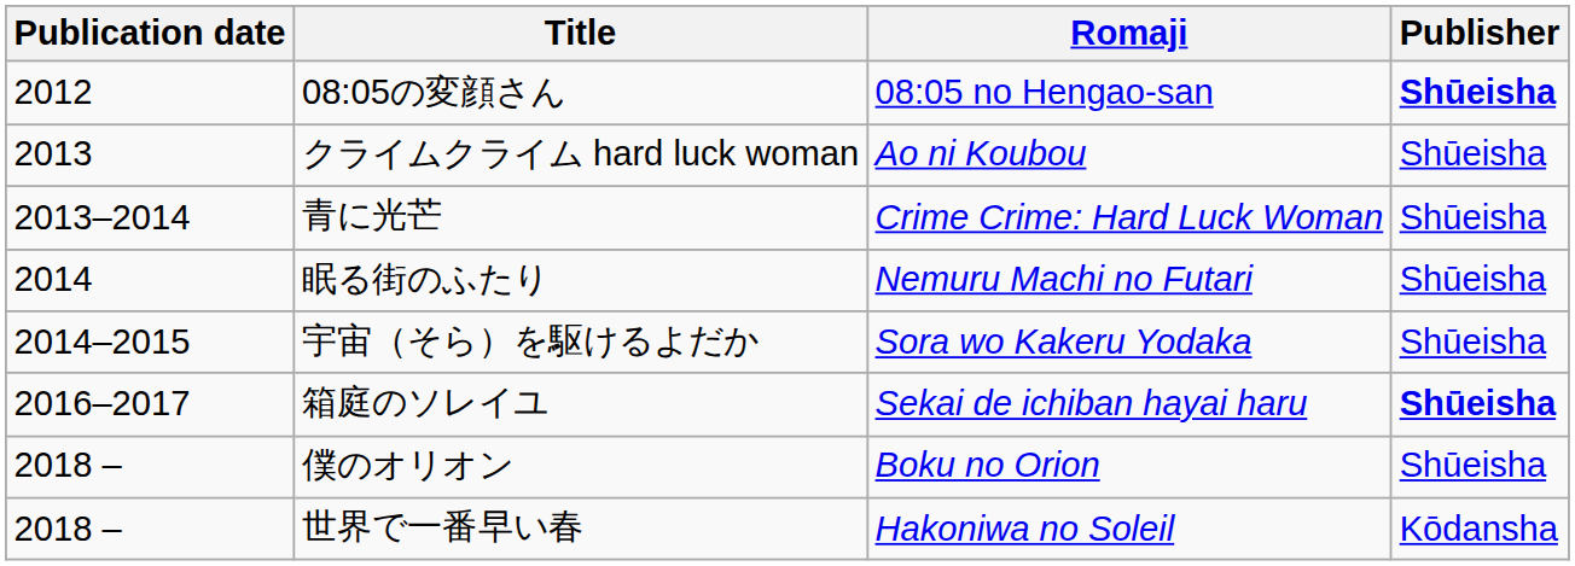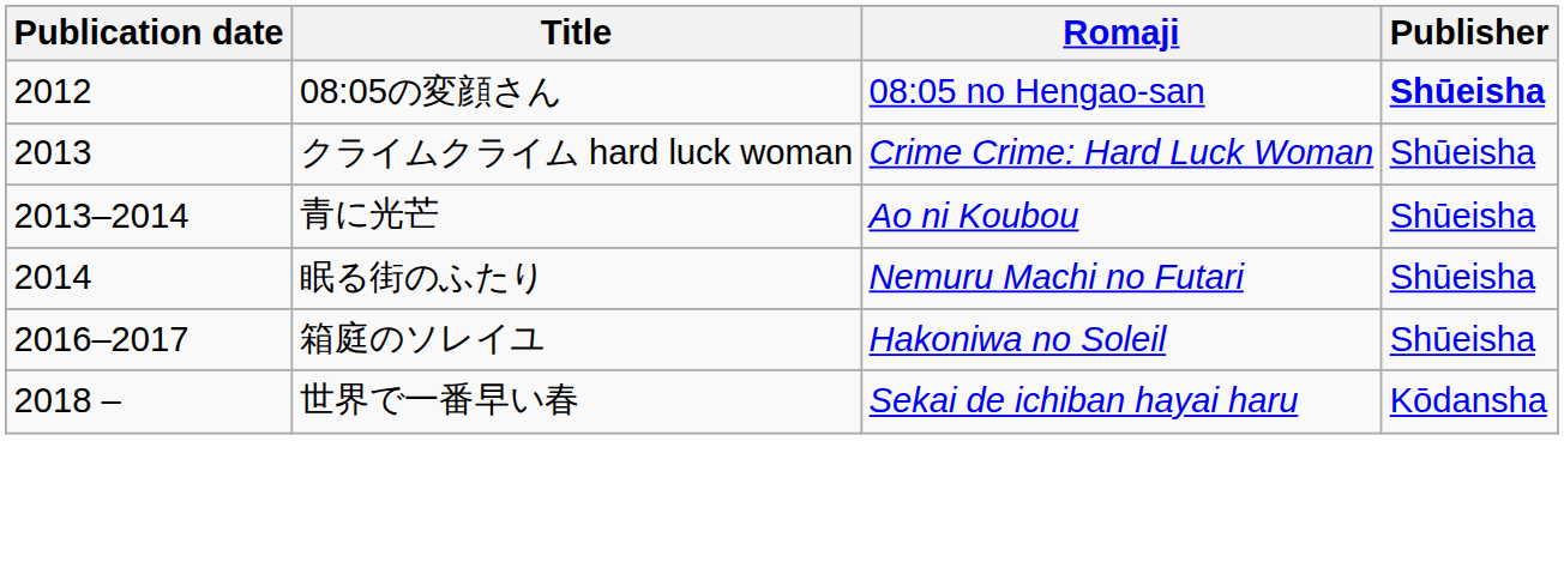 <table class="wikitable sortable">
 <tr>
 <th>Publication date</th>
 <th>Title</th>
 <th><a href='#'>Romaji</a></th>
 <th>Publisher</th>
 </tr>
 <tr>
 <td>2012</td>
 <td>08:05の変顔さん</td>
 <td><a href='#'>08:05 no Hengao-san</a></td>
 <td><strong><a href='#'>Shūeisha</a></strong></td>
 </tr>
 <tr>
 <td>2013</td>
 <td>クライムクライム hard luck woman</td>
-<td><em><a href='#'>Ao ni Koubou</a></em></td>
+<td><em><a href='#'>Crime Crime: Hard Luck Woman</a></em></td>
 <td><a href='#'>Shūeisha</a></td>
 </tr>
 <tr>
 <td>2013–2014</td>
 <td>青に光芒</td>
-<td><em><a href='#'>Crime Crime: Hard Luck Woman</a></em></td>
+<td><em><a href='#'>Ao ni Koubou</a></em></td>
 <td><a href='#'>Shūeisha</a></td>
 </tr>
 <tr>
 <td>2014</td>
 <td>眠る街のふたり</td>
 <td><em><a href='#'>Nemuru Machi no Futari</a></em></td>
 <td><a href='#'>Shūeisha</a></td>
 </tr>
 <tr>
-<td>2014–2015</td>
-<td>宇宙（そら）を駆けるよだか</td>
-<td><em><a href='#'>Sora wo Kakeru Yodaka</a></em></td>
-<td><a href='#'>Shūeisha</a></td>
-</tr>
-<tr>
 <td>2016–2017</td>
 <td>箱庭のソレイユ</td>
-<td><em><a href='#'>Sekai de ichiban hayai haru</a></em></td>
-<td><strong><a href='#'>Shūeisha</a></strong></td>
-</tr>
-<tr>
-<td>2018 –</td>
-<td>僕のオリオン</td>
-<td><em><a href='#'>Boku no Orion</a></em></td>
+<td><em><a href='#'>Hakoniwa no Soleil</a></em></td>
 <td><a href='#'>Shūeisha</a></td>
 </tr>
 <tr>
 <td>2018 –</td>
 <td>世界で一番早い春</td>
-<td><em><a href='#'>Hakoniwa no Soleil</a></em></td>
+<td><em><a href='#'>Sekai de ichiban hayai haru</a></em></td>
 <td><a href='#'>Kōdansha</a></td>
 </tr>
 </table>
